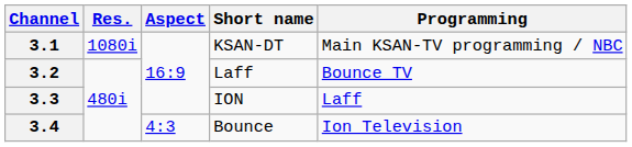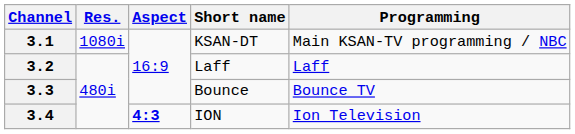 <table class="wikitable">
 <tr>
 <th scope="col"><a href='#'>Channel</a></th>
 <th scope="col"><a href='#'>Res.</a></th>
 <th scope="col"><a href='#'>Aspect</a></th>
 <th scope="col">Short name</th>
 <th scope="col">Programming</th>
 </tr>
 <tr>
 <th scope="row">3.1</th>
 <td><a href='#'>1080i</a></td>
 <td rowspan="3"><a href='#'>16:9</a></td>
 <td>KSAN-DT</td>
 <td>Main KSAN-TV programming / <a href='#'>NBC</a></td>
 </tr>
 <tr>
 <th scope="row">3.2</th>
 <td rowspan=3><a href='#'>480i</a></td>
 <td>Laff</td>
+<td><a href='#'>Laff</a></td>
+</tr>
+<tr>
+<th scope="row">3.3</th>
+<td>Bounce</td>
 <td><a href='#'>Bounce TV</a></td>
 </tr>
 <tr>
-<th scope="row">3.3</th>
+<th scope="row">3.4</th>
+<td><strong><a href='#'>4:3</a></strong></td>
 <td>ION</td>
-<td><a href='#'>Laff</a></td>
-</tr>
-<tr>
-<th scope="row">3.4</th>
-<td><a href='#'>4:3</a></td>
-<td>Bounce</td>
 <td><a href='#'>Ion Television</a></td>
 </tr>
 </table>
